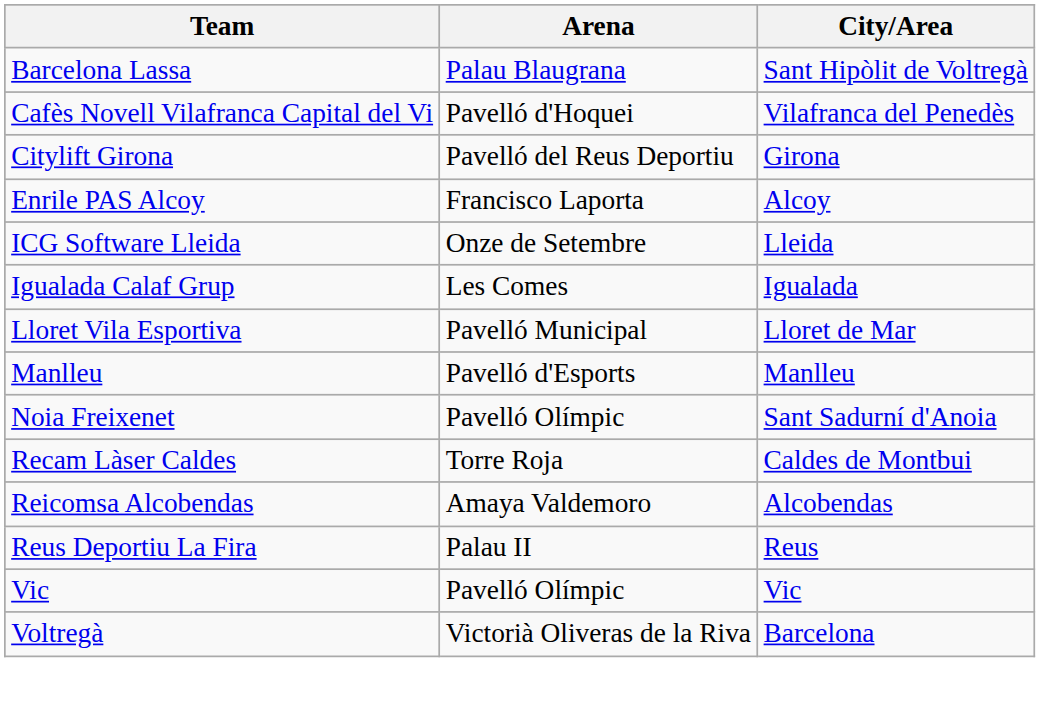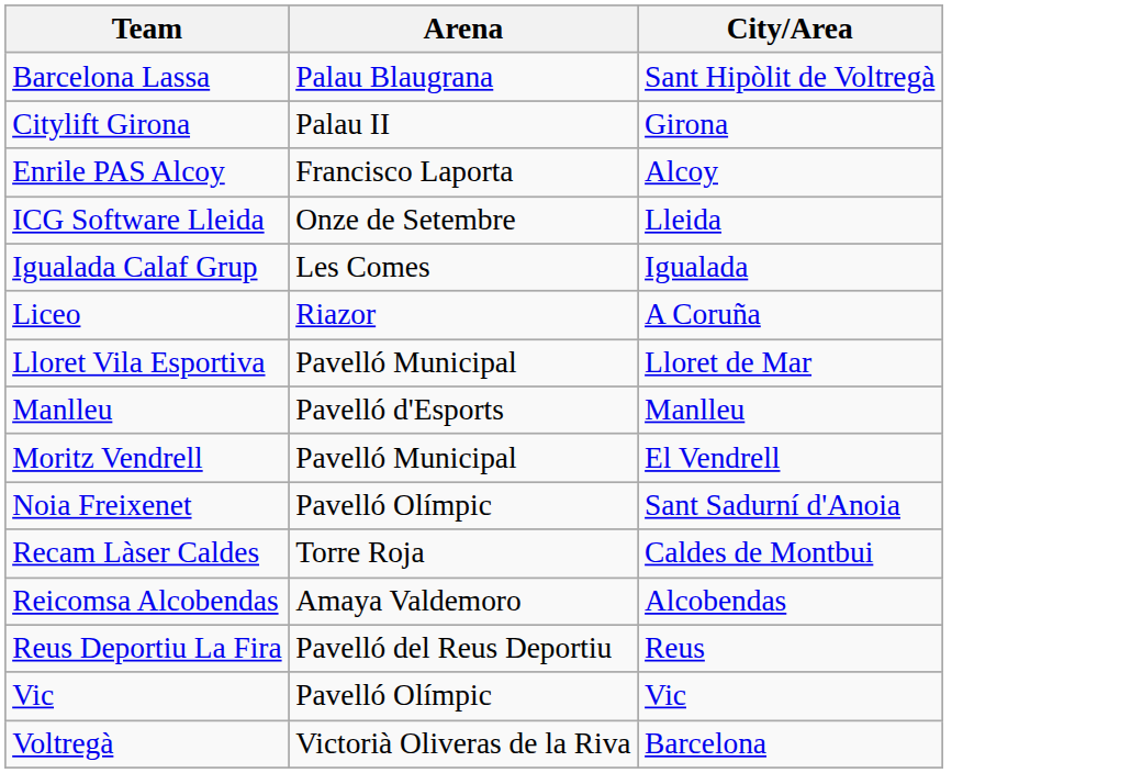 <table class="wikitable sortable">
 <tr>
 <th>Team</th>
 <th>Arena</th>
 <th>City/Area</th>
 </tr>
 <tr>
 <td><a href='#'>Barcelona Lassa</a></td>
 <td><a href='#'>Palau Blaugrana</a></td>
 <td><a href='#'>Sant Hipòlit de Voltregà</a></td>
 </tr>
 <tr>
-<td><a href='#'>Cafès Novell Vilafranca Capital del Vi</a></td>
-<td>Pavelló d'Hoquei</td>
-<td><a href='#'>Vilafranca del Penedès</a></td>
-</tr>
-<tr>
 <td><a href='#'>Citylift Girona</a></td>
-<td>Pavelló del Reus Deportiu</td>
+<td>Palau II</td>
 <td><a href='#'>Girona</a></td>
 </tr>
 <tr>
 <td><a href='#'>Enrile PAS Alcoy</a></td>
 <td>Francisco Laporta</td>
 <td><a href='#'>Alcoy</a></td>
 </tr>
 <tr>
 <td><a href='#'>ICG Software Lleida</a></td>
 <td>Onze de Setembre</td>
 <td><a href='#'>Lleida</a></td>
 </tr>
 <tr>
 <td><a href='#'>Igualada Calaf Grup</a></td>
 <td>Les Comes</td>
 <td><a href='#'>Igualada</a></td>
 </tr>
 <tr>
+<td><a href='#'>Liceo</a></td>
+<td><a href='#'>Riazor</a></td>
+<td><a href='#'>A Coruña</a></td>
+</tr>
+<tr>
 <td><a href='#'>Lloret Vila Esportiva</a></td>
 <td>Pavelló Municipal</td>
 <td><a href='#'>Lloret de Mar</a></td>
 </tr>
 <tr>
 <td><a href='#'>Manlleu</a></td>
 <td>Pavelló d'Esports</td>
 <td><a href='#'>Manlleu</a></td>
+</tr>
+<tr>
+<td><a href='#'>Moritz Vendrell</a></td>
+<td>Pavelló Municipal</td>
+<td><a href='#'>El Vendrell</a></td>
 </tr>
 <tr>
 <td><a href='#'>Noia Freixenet</a></td>
 <td>Pavelló Olímpic</td>
 <td><a href='#'>Sant Sadurní d'Anoia</a></td>
 </tr>
 <tr>
 <td><a href='#'>Recam Làser Caldes</a></td>
 <td>Torre Roja</td>
 <td><a href='#'>Caldes de Montbui</a></td>
 </tr>
 <tr>
 <td><a href='#'>Reicomsa Alcobendas</a></td>
 <td>Amaya Valdemoro</td>
 <td><a href='#'>Alcobendas</a></td>
 </tr>
 <tr>
 <td><a href='#'>Reus Deportiu La Fira</a></td>
-<td>Palau II</td>
+<td>Pavelló del Reus Deportiu</td>
 <td><a href='#'>Reus</a></td>
 </tr>
 <tr>
 <td><a href='#'>Vic</a></td>
 <td>Pavelló Olímpic</td>
 <td><a href='#'>Vic</a></td>
 </tr>
 <tr>
 <td><a href='#'>Voltregà</a></td>
 <td>Victorià Oliveras de la Riva</td>
 <td><a href='#'>Barcelona</a></td>
 </tr>
 </table>
